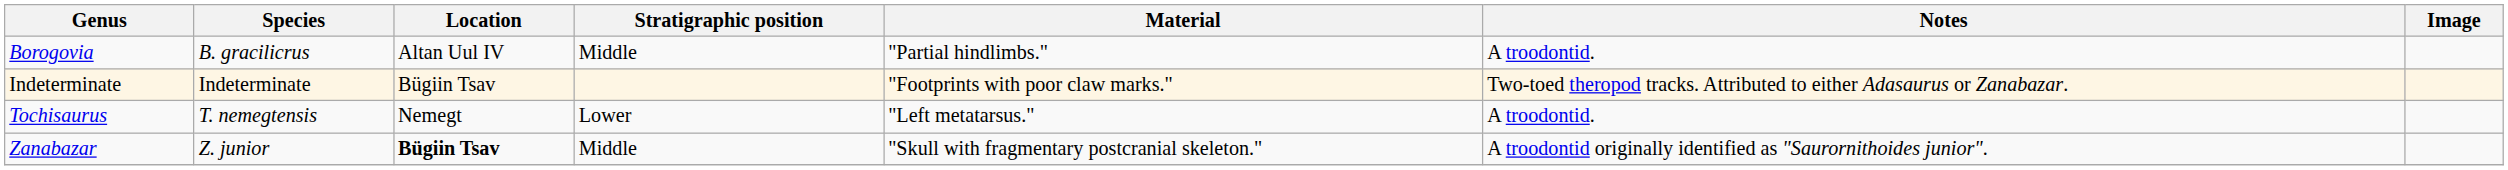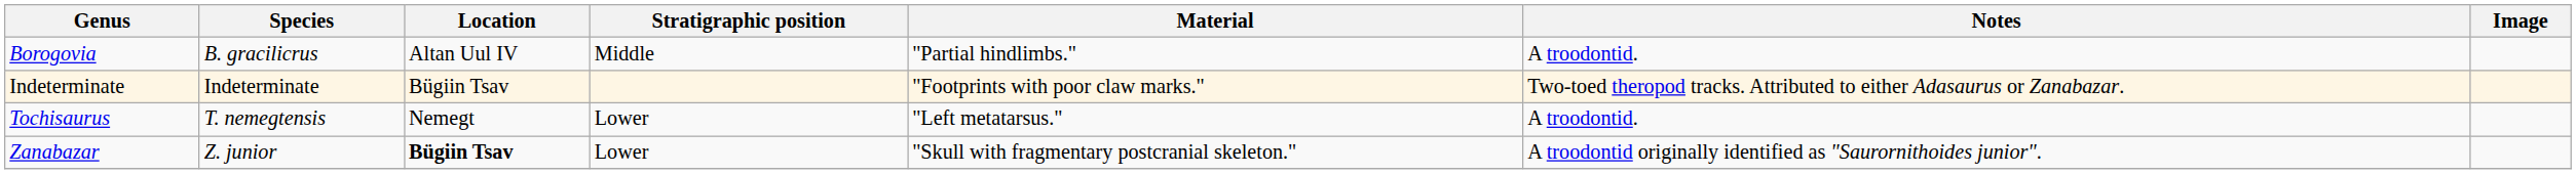 <table class="wikitable" align="center" width="100%">
 <tr>
 <th>Genus</th>
 <th>Species</th>
 <th>Location</th>
 <th>Stratigraphic position</th>
 <th>Material</th>
 <th>Notes</th>
 <th>Image</th>
 </tr>
 <tr>
 <td><em><a href='#'>Borogovia</a></em></td>
 <td><em>B. gracilicrus</em></td>
 <td>Altan Uul IV</td>
 <td>Middle</td>
 <td>"Partial hindlimbs."</td>
 <td>A <a href='#'>troodontid</a>.</td>
 <td></td>
 </tr>
 <tr>
 <td style="background:#fef6e4;">Indeterminate</td>
 <td style="background:#fef6e4;">Indeterminate</td>
 <td style="background:#fef6e4;">Bügiin Tsav</td>
 <td style="background:#fef6e4;"></td>
 <td style="background:#fef6e4;">"Footprints with poor claw marks."</td>
 <td style="background:#fef6e4;">Two-toed <a href='#'>theropod</a> tracks. Attributed to either <em>Adasaurus</em> or <em>Zanabazar</em>.</td>
 <td style="background:#fef6e4;"></td>
 </tr>
 <tr>
 <td><em><a href='#'>Tochisaurus</a></em></td>
 <td><em>T. nemegtensis</em></td>
 <td>Nemegt</td>
 <td>Lower</td>
 <td>"Left metatarsus."</td>
 <td>A <a href='#'>troodontid</a>.</td>
 <td></td>
 </tr>
 <tr>
 <td><em><a href='#'>Zanabazar</a></em></td>
 <td><em>Z. junior</em></td>
 <td><strong>Bügiin Tsav</strong></td>
-<td>Middle</td>
+<td>Lower</td>
 <td>"Skull with fragmentary postcranial skeleton."</td>
 <td>A <a href='#'>troodontid</a> originally identified as <em>"Saurornithoides junior"</em>.</td>
 <td></td>
 </tr>
 <tr>
 </tr>
 </table>
